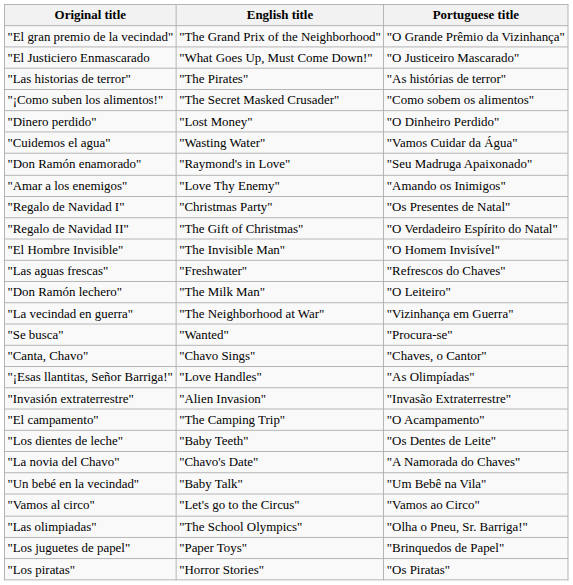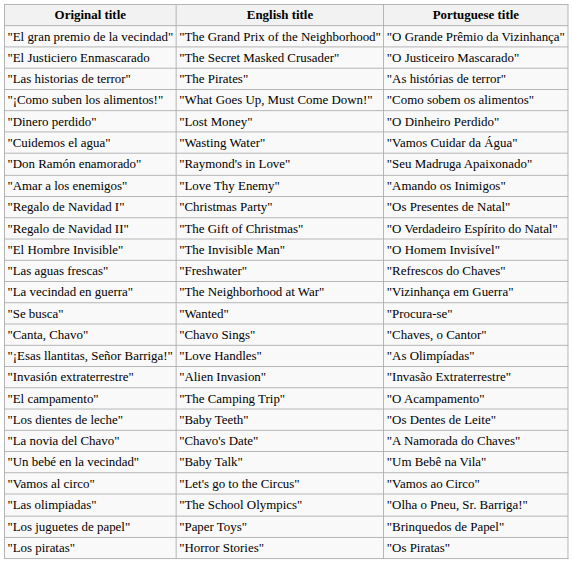 <table class="wikitable" style="font-size: 95%;">
 <tr>
 <th>Original title</th>
 <th>English title</th>
 <th>Portuguese title</th>
 </tr>
 <tr>
 <td>"El gran premio de la vecindad"</td>
 <td>"The Grand Prix of the Neighborhood"</td>
 <td>"O Grande Prêmio da Vizinhança"</td>
 </tr>
 <tr>
 <td>"El Justiciero Enmascarado</td>
-<td>"What Goes Up, Must Come Down!"</td>
+<td>"The Secret Masked Crusader"</td>
 <td>"O Justiceiro Mascarado"</td>
 </tr>
 <tr>
 <td>"Las historias de terror"</td>
 <td>"The Pirates"</td>
 <td>"As histórias de terror"</td>
 </tr>
 <tr>
 <td>"¡Como suben los alimentos!"</td>
-<td>"The Secret Masked Crusader"</td>
+<td>"What Goes Up, Must Come Down!"</td>
 <td>"Como sobem os alimentos"</td>
 </tr>
 <tr>
 <td>"Dinero perdido"</td>
 <td>"Lost Money"</td>
 <td>"O Dinheiro Perdido"</td>
 </tr>
 <tr>
 <td>"Cuidemos el agua"</td>
 <td>"Wasting Water"</td>
 <td>"Vamos Cuidar da Água"</td>
 </tr>
 <tr>
 <td>"Don Ramón enamorado"</td>
 <td>"Raymond's in Love"</td>
 <td>"Seu Madruga Apaixonado"</td>
 </tr>
 <tr>
 <td>"Amar a los enemigos"</td>
 <td>"Love Thy Enemy"</td>
 <td>"Amando os Inimigos"</td>
 </tr>
 <tr>
 <td>"Regalo de Navidad I"</td>
 <td>"Christmas Party"</td>
 <td>"Os Presentes de Natal"</td>
 </tr>
 <tr>
 <td>"Regalo de Navidad II"</td>
 <td>"The Gift of Christmas"</td>
 <td>"O Verdadeiro Espírito do Natal"</td>
 </tr>
 <tr>
 <td>"El Hombre Invisible"</td>
 <td>"The Invisible Man"</td>
 <td>"O Homem Invisível"</td>
 </tr>
 <tr>
 <td>"Las aguas frescas"</td>
 <td>"Freshwater"</td>
 <td>"Refrescos do Chaves"</td>
-</tr>
-<tr>
-<td>"Don Ramón lechero"</td>
-<td>"The Milk Man"</td>
-<td>"O Leiteiro"</td>
 </tr>
 <tr>
 <td>"La vecindad en guerra"</td>
 <td>"The Neighborhood at War"</td>
 <td>"Vizinhança em Guerra"</td>
 </tr>
 <tr>
 <td>"Se busca"</td>
 <td>"Wanted"</td>
 <td>"Procura-se"</td>
 </tr>
 <tr>
 <td>"Canta, Chavo"</td>
 <td>"Chavo Sings"</td>
 <td>"Chaves, o Cantor"</td>
 </tr>
 <tr>
 <td>"¡Esas llantitas, Señor Barriga!"</td>
 <td>"Love Handles"</td>
 <td>"As Olimpíadas"</td>
 </tr>
 <tr>
 <td>"Invasión extraterrestre"</td>
 <td>"Alien Invasion"</td>
 <td>"Invasão Extraterrestre"</td>
 </tr>
 <tr>
 <td>"El campamento"</td>
 <td>"The Camping Trip"</td>
 <td>"O Acampamento"</td>
 </tr>
 <tr>
 <td>"Los dientes de leche"</td>
 <td>"Baby Teeth"</td>
 <td>"Os Dentes de Leite"</td>
 </tr>
 <tr>
 <td>"La novia del Chavo"</td>
 <td>"Chavo's Date"</td>
 <td>"A Namorada do Chaves"</td>
 </tr>
 <tr>
 <td>"Un bebé en la vecindad"</td>
 <td>"Baby Talk"</td>
 <td>"Um Bebê na Vila"</td>
 </tr>
 <tr>
 <td>"Vamos al circo"</td>
 <td>"Let's go to the Circus"</td>
 <td>"Vamos ao Circo"</td>
 </tr>
 <tr>
 <td>"Las olimpiadas"</td>
 <td>"The School Olympics"</td>
 <td>"Olha o Pneu, Sr. Barriga!"</td>
 </tr>
 <tr>
 <td>"Los juguetes de papel"</td>
 <td>"Paper Toys"</td>
 <td>"Brinquedos de Papel"</td>
 </tr>
 <tr>
 <td>"Los piratas"</td>
 <td>"Horror Stories"</td>
 <td>"Os Piratas"</td>
 </tr>
 </table>
